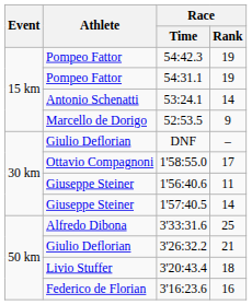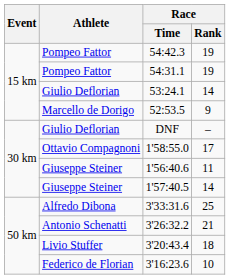 <table class="wikitable" border="1" style="font-size:90%">
 <tr>
 <th rowspan=2>Event</th>
 <th rowspan=2>Athlete</th>
 <th colspan=2>Race</th>
 </tr>
 <tr>
 <th>Time</th>
 <th>Rank</th>
 </tr>
 <tr>
 <td rowspan=4>15 km</td>
 <td><a href='#'>Pompeo Fattor</a></td>
 <td align=center>54:42.3</td>
 <td align=center>19</td>
 </tr>
 <tr>
 <td><a href='#'>Pompeo Fattor</a></td>
 <td align=center>54:31.1</td>
 <td align=center>19</td>
 </tr>
 <tr>
-<td><a href='#'>Antonio Schenatti</a></td>
+<td><a href='#'>Giulio Deflorian</a></td>
 <td align=center>53:24.1</td>
 <td align=center>14</td>
 </tr>
 <tr>
 <td><a href='#'>Marcello de Dorigo</a></td>
 <td align=center>52:53.5</td>
 <td align=center>9</td>
 </tr>
 <tr>
 <td rowspan=4>30 km</td>
 <td><a href='#'>Giulio Deflorian</a></td>
 <td align=center>DNF</td>
 <td align=center>–</td>
 </tr>
 <tr>
 <td><a href='#'>Ottavio Compagnoni</a></td>
 <td align=center>1'58:55.0</td>
 <td align=center>17</td>
 </tr>
 <tr>
 <td><a href='#'>Giuseppe Steiner</a></td>
 <td align=center>1'56:40.6</td>
 <td align=center>11</td>
 </tr>
 <tr>
 <td><a href='#'>Giuseppe Steiner</a></td>
 <td align=center>1'57:40.5</td>
 <td align=center>14</td>
 </tr>
 <tr>
 <td rowspan=4>50 km</td>
 <td><a href='#'>Alfredo Dibona</a></td>
 <td align=center>3'33:31.6</td>
 <td align=center>25</td>
 </tr>
 <tr>
-<td><a href='#'>Giulio Deflorian</a></td>
+<td><a href='#'>Antonio Schenatti</a></td>
 <td align=center>3'26:32.2</td>
 <td align=center>21</td>
 </tr>
 <tr>
 <td><a href='#'>Livio Stuffer</a></td>
 <td align=center>3'20:43.4</td>
 <td align=center>18</td>
 </tr>
 <tr>
 <td><a href='#'>Federico de Florian</a></td>
 <td align=center>3'16:23.6</td>
-<td align=center>16</td>
+<td align=center>10</td>
 </tr>
 </table>
